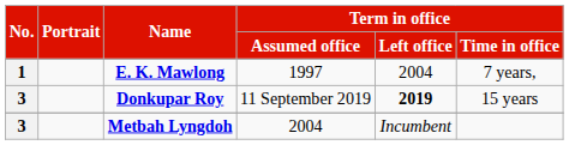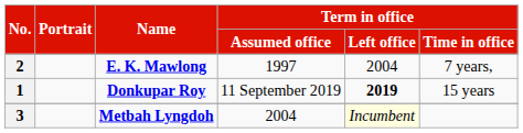 <table class="wikitable" style="text-align:center">
 <tr>
 <th rowspan ="2" style="background-color:#DD1100; color:white">No.</th>
 <th rowspan ="2" style="background-color:#DD1100; color:white">Portrait</th>
 <th rowspan ="2" style="background-color:#DD1100; color:white">Name<br></th>
 <th colspan ="3" style="background-color:#DD1100; color:white">Term in office</th>
 </tr>
 <tr>
 <th style="background-color:#DD1100; color:white">Assumed office</th>
 <th style="background-color:#DD1100; color:white">Left office</th>
 <th style="background-color:#DD1100; color:white">Time in office</th>
 </tr>
 <tr>
 </tr>
 <tr style="text-align: center;">
-<th>1</th>
+<th>2</th>
 <td></td>
 <td><strong><a href='#'>E. K. Mawlong</a></strong></td>
 <td>1997</td>
 <td>2004</td>
 <td>7 years,</td>
 </tr>
 <tr style="text-align: center;">
-<th>3</th>
+<th>1</th>
 <td></td>
 <td><strong><a href='#'>Donkupar Roy</a></strong></td>
 <td>11 September 2019</td>
 <td><strong>2019</strong></td>
 <td>15 years</td>
 </tr>
 <tr>
 </tr>
 <tr style="text-align: center;">
 <th>3</th>
 <td></td>
 <td><strong><a href='#'>Metbah Lyngdoh</a></strong></td>
 <td>2004</td>
-<td><em>Incumbent</em></td>
+<td style="background: lightyellow;"><em>Incumbent</em></td>
 <td></td>
 </tr>
 </table>
